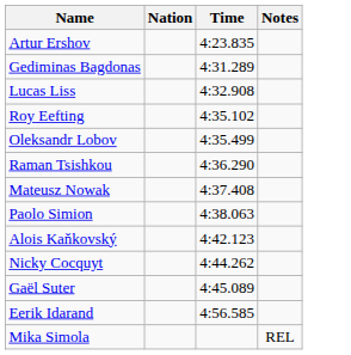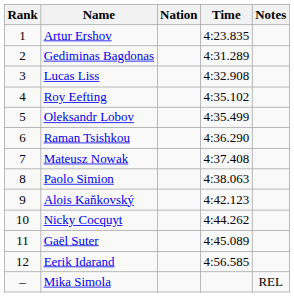 <table class="wikitable sortable" style="text-align:center">
 <tr>
+<th>Rank</th>
 <th>Name</th>
 <th>Nation</th>
 <th>Time</th>
 <th>Notes</th>
 </tr>
 <tr>
+<td>1</td>
 <td align=left><a href='#'>Artur Ershov</a></td>
 <td align=left></td>
 <td>4:23.835</td>
 <td></td>
 </tr>
 <tr>
+<td>2</td>
 <td align=left><a href='#'>Gediminas Bagdonas</a></td>
 <td align=left></td>
 <td>4:31.289</td>
 <td></td>
 </tr>
 <tr>
+<td>3</td>
 <td align=left><a href='#'>Lucas Liss</a></td>
 <td align=left></td>
 <td>4:32.908</td>
 <td></td>
 </tr>
 <tr>
+<td>4</td>
 <td align=left><a href='#'>Roy Eefting</a></td>
 <td align=left></td>
 <td>4:35.102</td>
 <td></td>
 </tr>
 <tr>
+<td>5</td>
 <td align=left><a href='#'>Oleksandr Lobov</a></td>
 <td align=left></td>
 <td>4:35.499</td>
 <td></td>
 </tr>
 <tr>
+<td>6</td>
 <td align=left><a href='#'>Raman Tsishkou</a></td>
 <td align=left></td>
 <td>4:36.290</td>
 <td></td>
 </tr>
 <tr>
+<td>7</td>
 <td align=left><a href='#'>Mateusz Nowak</a></td>
 <td align=left></td>
 <td>4:37.408</td>
 <td></td>
 </tr>
 <tr>
+<td>8</td>
 <td align=left><a href='#'>Paolo Simion</a></td>
 <td align=left></td>
 <td>4:38.063</td>
 <td></td>
 </tr>
 <tr>
+<td>9</td>
 <td align=left><a href='#'>Alois Kaňkovský</a></td>
 <td align=left></td>
 <td>4:42.123</td>
 <td></td>
 </tr>
 <tr>
+<td>10</td>
 <td align=left><a href='#'>Nicky Cocquyt</a></td>
 <td align=left></td>
 <td>4:44.262</td>
 <td></td>
 </tr>
 <tr>
+<td>11</td>
 <td align=left><a href='#'>Gaël Suter</a></td>
 <td align=left></td>
 <td>4:45.089</td>
 <td></td>
 </tr>
 <tr>
+<td>12</td>
 <td align=left><a href='#'>Eerik Idarand</a></td>
 <td align=left></td>
 <td>4:56.585</td>
 <td></td>
 </tr>
 <tr>
+<td>–</td>
 <td align=left><a href='#'>Mika Simola</a></td>
 <td align=left></td>
 <td></td>
 <td>REL</td>
 </tr>
 </table>
